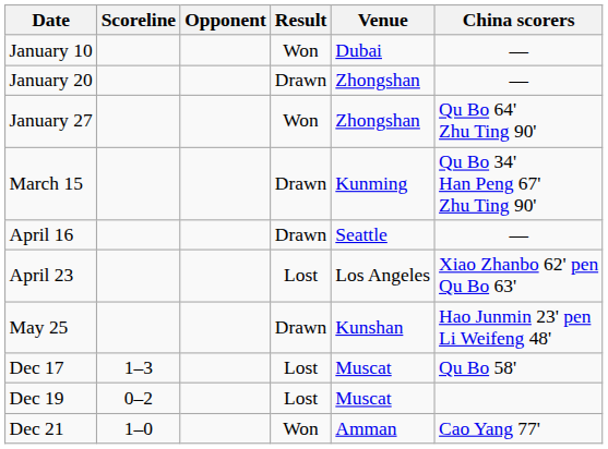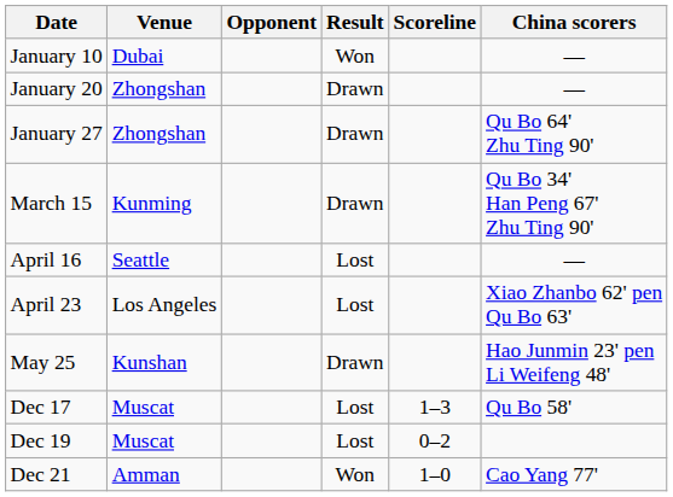 <table class=wikitable>
 <tr>
 <th>Date</th>
-<th>Scoreline</th>
+<th>Venue</th>
 <th>Opponent</th>
 <th>Result</th>
-<th>Venue</th>
+<th>Scoreline</th>
 <th>China scorers</th>
 </tr>
 <tr>
 <td>January 10</td>
-<td align=center> </td>
+<td> <a href='#'>Dubai</a></td>
 <td></td>
 <td align=center>Won</td>
-<td> <a href='#'>Dubai</a></td>
+<td align=center> </td>
 <td align=center>—</td>
 </tr>
 <tr>
 <td>January 20</td>
-<td align=center></td>
+<td> <a href='#'>Zhongshan</a></td>
 <td></td>
 <td align=center>Drawn</td>
-<td> <a href='#'>Zhongshan</a></td>
+<td align=center></td>
 <td align=center>—</td>
 </tr>
 <tr>
 <td>January 27</td>
+<td> <a href='#'>Zhongshan</a></td>
+<td></td>
+<td align=center>Drawn</td>
 <td align=center></td>
-<td></td>
-<td align=center>Won</td>
-<td> <a href='#'>Zhongshan</a></td>
 <td><a href='#'>Qu Bo</a> 64'<br><a href='#'>Zhu Ting</a> 90'</td>
 </tr>
 <tr>
 <td>March 15</td>
-<td align=center></td>
+<td> <a href='#'>Kunming</a></td>
 <td></td>
 <td align=center>Drawn</td>
-<td> <a href='#'>Kunming</a></td>
+<td align=center></td>
 <td><a href='#'>Qu Bo</a> 34'<br><a href='#'>Han Peng</a> 67'<br><a href='#'>Zhu Ting</a> 90'</td>
 </tr>
 <tr>
 <td>April 16</td>
+<td> <a href='#'>Seattle</a></td>
+<td></td>
+<td align=center>Lost</td>
 <td align=center></td>
-<td></td>
-<td align=center>Drawn</td>
-<td> <a href='#'>Seattle</a></td>
 <td align=center>—</td>
 </tr>
 <tr>
 <td>April 23</td>
-<td align=center></td>
+<td> Los Angeles</td>
 <td></td>
 <td align=center>Lost</td>
-<td> Los Angeles</td>
+<td align=center></td>
 <td><a href='#'>Xiao Zhanbo</a> 62' <a href='#'>pen</a><br><a href='#'>Qu Bo</a> 63'</td>
 </tr>
 <tr>
 <td>May 25</td>
-<td align=center></td>
+<td> <a href='#'>Kunshan</a></td>
 <td></td>
 <td align=center>Drawn</td>
-<td> <a href='#'>Kunshan</a></td>
+<td align=center></td>
 <td><a href='#'>Hao Junmin</a> 23' <a href='#'>pen</a><br><a href='#'>Li Weifeng</a> 48'</td>
 </tr>
 <tr>
 <td>Dec 17</td>
-<td align=center>1–3</td>
+<td> <a href='#'>Muscat</a></td>
 <td></td>
 <td align=center>Lost</td>
-<td> <a href='#'>Muscat</a></td>
+<td align=center>1–3</td>
 <td><a href='#'>Qu Bo</a> 58'</td>
 </tr>
 <tr>
 <td>Dec 19</td>
-<td align=center>0–2</td>
+<td> <a href='#'>Muscat</a></td>
 <td></td>
 <td align=center>Lost</td>
-<td> <a href='#'>Muscat</a></td>
+<td align=center>0–2</td>
 <td></td>
 </tr>
 <tr>
 <td>Dec 21</td>
-<td align=center>1–0</td>
+<td> <a href='#'>Amman</a></td>
 <td></td>
 <td align=center>Won</td>
-<td> <a href='#'>Amman</a></td>
+<td align=center>1–0</td>
 <td><a href='#'>Cao Yang</a> 77'</td>
 </tr>
 </table>
